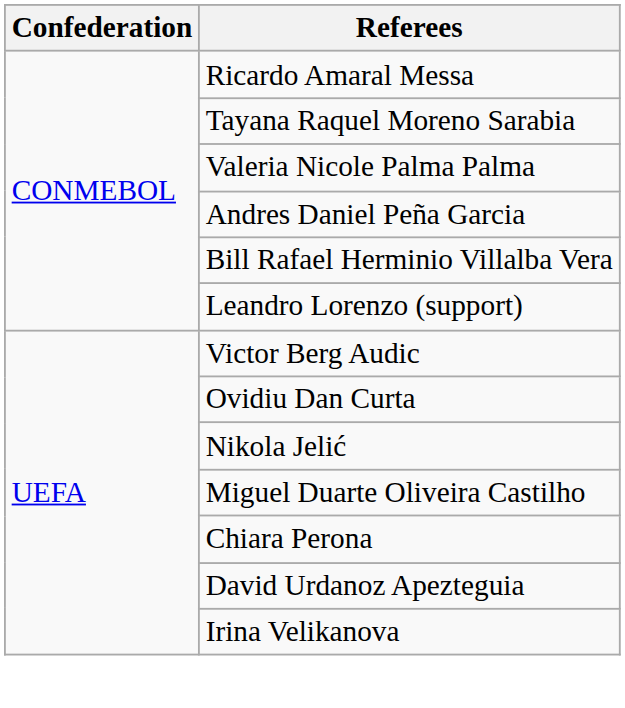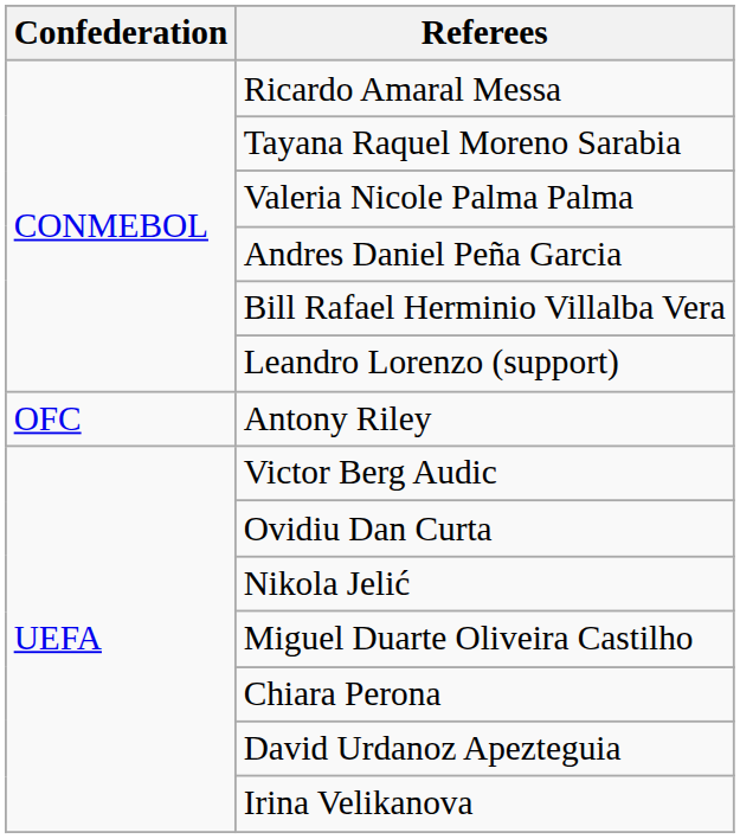 <table class="wikitable">
 <tr>
 <th>Confederation</th>
 <th>Referees</th>
 </tr>
 <tr>
 <td rowspan="6"><a href='#'>CONMEBOL</a></td>
 <td> Ricardo Amaral Messa</td>
 </tr>
 <tr>
 <td> Tayana Raquel Moreno Sarabia</td>
 </tr>
 <tr>
 <td> Valeria Nicole Palma Palma</td>
 </tr>
 <tr>
 <td>  Andres Daniel Peña Garcia</td>
 </tr>
 <tr>
 <td>  Bill Rafael Herminio Villalba Vera</td>
 </tr>
 <tr>
 <td> Leandro Lorenzo (support)</td>
 </tr>
 <tr>
+<td rowspan="1"><a href='#'>OFC</a></td>
+<td> Antony Riley</td>
+</tr>
+<tr>
 <td rowspan="7"><a href='#'>UEFA</a></td>
 <td> Victor Berg Audic</td>
 </tr>
 <tr>
 <td> Ovidiu Dan Curta</td>
 </tr>
 <tr>
 <td> Nikola Jelić</td>
 </tr>
 <tr>
 <td> Miguel Duarte Oliveira Castilho</td>
 </tr>
 <tr>
 <td> Chiara Perona</td>
 </tr>
 <tr>
 <td> David Urdanoz Apezteguia</td>
 </tr>
 <tr>
 <td> Irina Velikanova</td>
 </tr>
 </table>
